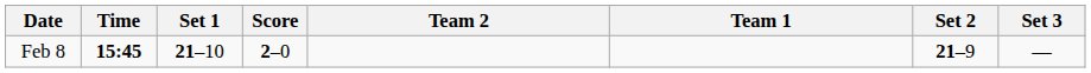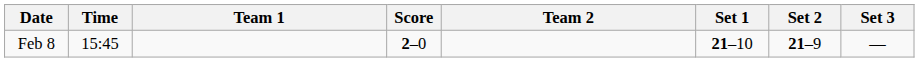 <table class="wikitable" width="100%">
 <tr>
 <th style="width:7%">Date</th>
 <th style="width:7%">Time</th>
-<th style="width:8%">Set 1</th>
+<th style="width:28%">Team 1</th>
 <th style="width:6%">Score</th>
 <th style="width:28%">Team 2</th>
-<th style="width:28%">Team 1</th>
+<th style="width:8%">Set 1</th>
 <th style="width:8%">Set 2</th>
 <th style="width:8%">Set 3</th>
 </tr>
 <tr>
 <td style="text-align:center">Feb 8</td>
-<td style="text-align:center"><strong>15:45</strong></td>
-<td style="text-align:center"><strong>21</strong>–10</td>
+<td style="text-align:center">15:45</td>
+<td style="text-align:right"><strong></strong></td>
 <td style="text-align:center"><strong>2</strong>–0</td>
 <td style="text-align:left"></td>
-<td style="text-align:right"><strong></strong></td>
+<td style="text-align:center"><strong>21</strong>–10</td>
 <td style="text-align:center"><strong>21</strong>–9</td>
 <td style="text-align:center">—</td>
 </tr>
 </table>
